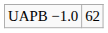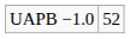 <table class="wikitable">
 <tr align="center">
 </tr>
 <tr align="center">
 <td>UAPB −1.0</td>
-<td>62</td>
+<td>52</td>
 </tr>
 </table>
